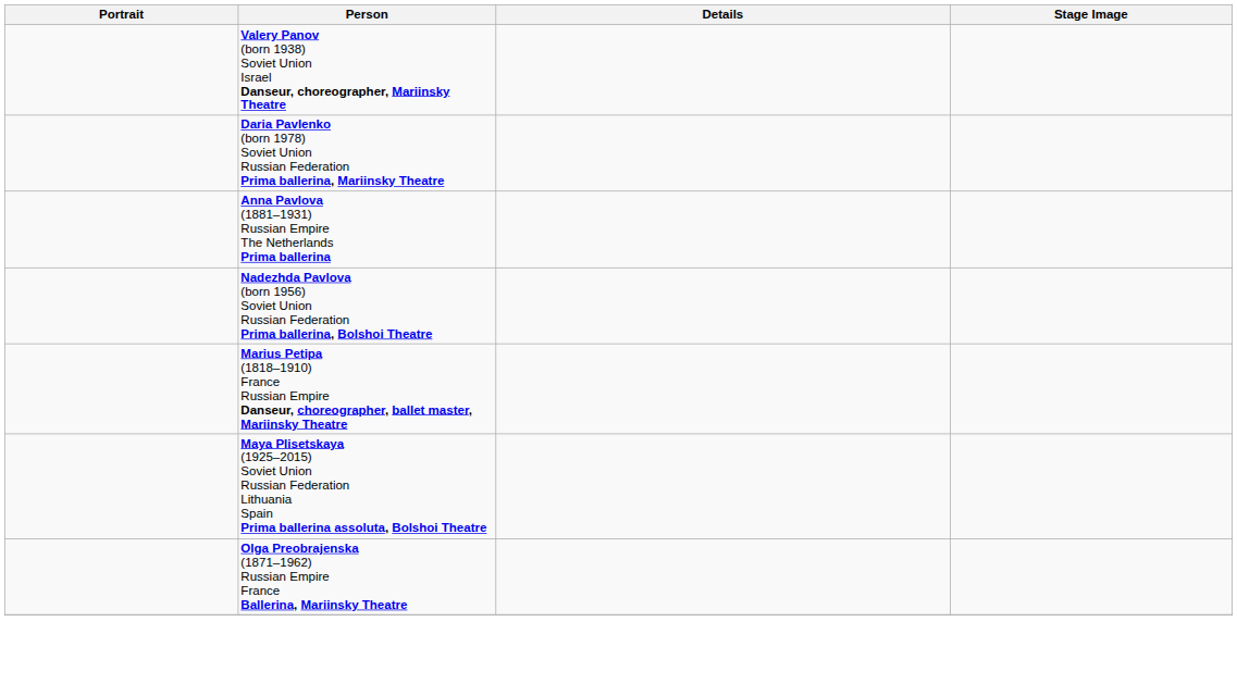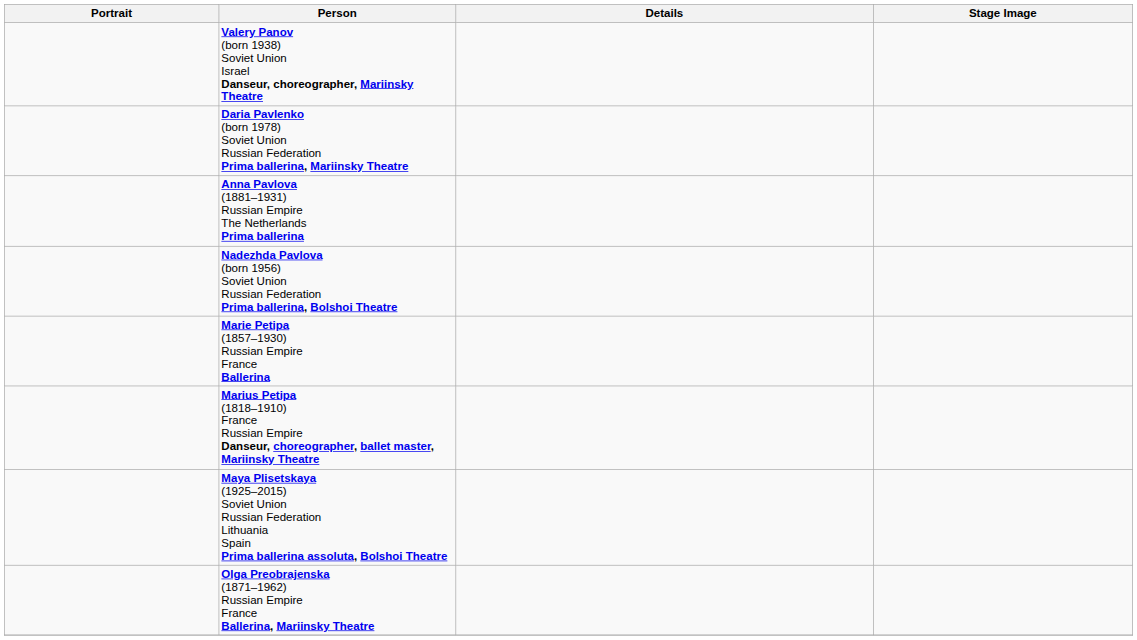 <table class="wikitable">
 <tr>
 <th width=19%>Portrait</th>
 <th width=21%>Person</th>
 <th width=37%>Details</th>
 <th width=23%>Stage Image</th>
 </tr>
 <tr>
 <td></td>
 <td><strong><a href='#'>Valery Panov</a></strong><br>(born 1938)<br>Soviet Union<br>Israel<br><strong>Danseur, choreographer, <a href='#'>Mariinsky Theatre</a></strong></td>
 <td></td>
 <td></td>
 </tr>
 <tr>
 <td></td>
 <td><strong><a href='#'>Daria Pavlenko</a></strong><br>(born 1978)<br>Soviet Union<br>Russian Federation<br><strong><a href='#'>Prima ballerina</a>, <a href='#'>Mariinsky Theatre</a></strong></td>
 <td></td>
 <td></td>
 </tr>
 <tr>
 <td></td>
 <td><strong><a href='#'>Anna Pavlova</a></strong><br> (1881–1931)<br>Russian Empire<br>The Netherlands<br><strong><a href='#'>Prima ballerina</a></strong></td>
 <td></td>
 <td></td>
 </tr>
 <tr>
 <td></td>
 <td><strong><a href='#'>Nadezhda Pavlova</a></strong><br>(born 1956)<br>Soviet Union<br>Russian Federation<br><strong><a href='#'>Prima ballerina</a>, <a href='#'>Bolshoi Theatre</a></strong></td>
 <td></td>
 <td></td>
 </tr>
 <tr>
 <td></td>
+<td><strong><a href='#'>Marie Petipa</a></strong><br> (1857–1930)<br>Russian Empire<br>France<br><strong><a href='#'>Ballerina</a></strong></td>
+<td></td>
+<td></td>
+</tr>
+<tr>
+<td></td>
 <td><strong><a href='#'>Marius Petipa</a></strong><br> (1818–1910)<br>France<br>Russian Empire<br><strong>Danseur, <a href='#'>choreographer</a>, <a href='#'>ballet master</a>, <a href='#'>Mariinsky Theatre</a></strong></td>
 <td></td>
 <td></td>
 </tr>
 <tr>
 <td></td>
 <td><strong><a href='#'>Maya Plisetskaya</a></strong><br> (1925–2015)<br>Soviet Union<br>Russian Federation<br>Lithuania<br>Spain<br><strong><a href='#'>Prima ballerina assoluta</a>, <a href='#'>Bolshoi Theatre</a></strong></td>
 <td></td>
 <td></td>
 </tr>
 <tr>
 <td></td>
 <td><strong><a href='#'>Olga Preobrajenska</a></strong><br>(1871–1962)<br>Russian Empire<br>France<br><strong><a href='#'>Ballerina</a>, <a href='#'>Mariinsky Theatre</a></strong></td>
 <td></td>
 <td></td>
 </tr>
 <tr>
 </tr>
 </table>
